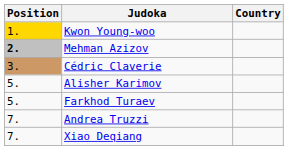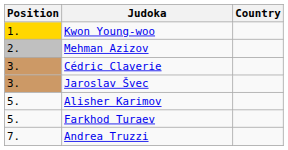 <table class=wikitable>
 <tr>
 <th width=10>Position</th>
 <th width=200>Judoka</th>
 <th width=10>Country</th>
 </tr>
 <tr>
 <td bgcolor=gold>1.</td>
 <td><a href='#'>Kwon Young-woo</a></td>
 <td></td>
 </tr>
 <tr>
-<td bgcolor="silver"><strong>2.</strong></td>
+<td bgcolor="silver">2.</td>
 <td><a href='#'>Mehman Azizov</a></td>
 <td></td>
 </tr>
 <tr>
 <td bgcolor="CC9966">3.</td>
 <td><a href='#'>Cédric Claverie</a></td>
+<td></td>
+</tr>
+<tr>
+<td bgcolor="CC9966">3.</td>
+<td><a href='#'>Jaroslav Švec</a></td>
 <td></td>
 </tr>
 <tr>
 <td>5.</td>
 <td><a href='#'>Alisher Karimov</a></td>
 <td></td>
 </tr>
 <tr>
 <td>5.</td>
 <td><a href='#'>Farkhod Turaev</a></td>
 <td></td>
 </tr>
 <tr>
 <td>7.</td>
 <td><a href='#'>Andrea Truzzi</a></td>
 <td></td>
 </tr>
-<tr>
-<td>7.</td>
-<td><a href='#'>Xiao Deqiang</a></td>
-<td></td>
-</tr>
 </table>
